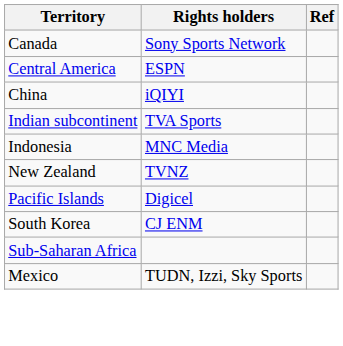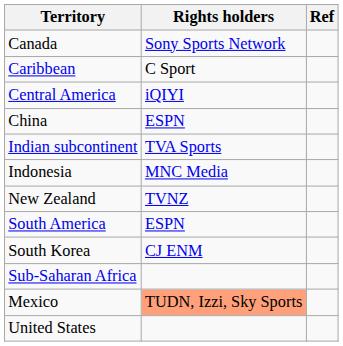 <table class=wikitable>
 <tr>
 <th>Territory</th>
 <th>Rights holders</th>
 <th>Ref</th>
 </tr>
 <tr>
 <td>Canada</td>
 <td><a href='#'>Sony Sports Network</a></td>
 <td></td>
 </tr>
 <tr>
+<td><a href='#'>Caribbean</a></td>
+<td>C Sport</td>
+<td></td>
+</tr>
+<tr>
 <td><a href='#'>Central America</a></td>
-<td><a href='#'>ESPN</a></td>
+<td><a href='#'>iQIYI</a></td>
 <td></td>
 </tr>
 <tr>
 <td>China</td>
-<td><a href='#'>iQIYI</a></td>
+<td><a href='#'>ESPN</a></td>
 <td></td>
 </tr>
 <tr>
 <td><a href='#'>Indian subcontinent</a></td>
 <td><a href='#'>TVA Sports</a></td>
 <td></td>
 </tr>
 <tr>
 <td>Indonesia</td>
 <td><a href='#'>MNC Media</a></td>
 <td></td>
 </tr>
 <tr>
 <td>New Zealand</td>
 <td><a href='#'>TVNZ</a></td>
 <td></td>
 </tr>
 <tr>
-<td><a href='#'>Pacific Islands</a></td>
-<td><a href='#'>Digicel</a></td>
+<td><a href='#'>South America</a></td>
+<td><a href='#'>ESPN</a></td>
 <td></td>
 </tr>
 <tr>
 <td>South Korea</td>
 <td><a href='#'>CJ ENM</a></td>
 <td></td>
 </tr>
 <tr>
 <td><a href='#'>Sub-Saharan Africa</a></td>
 <td><br></td>
 <td></td>
 </tr>
 <tr>
 <td>Mexico</td>
-<td>TUDN, Izzi, Sky Sports</td>
+<td style="background: lightsalmon;">TUDN, Izzi, Sky Sports</td>
+<td></td>
+</tr>
+<tr>
+<td>United States</td>
+<td></td>
 <td></td>
 </tr>
 </table>
